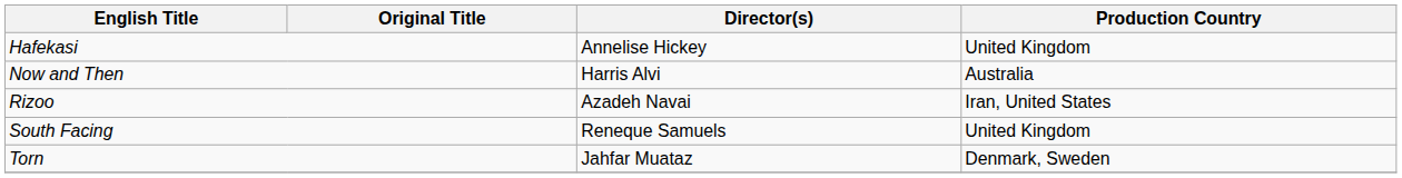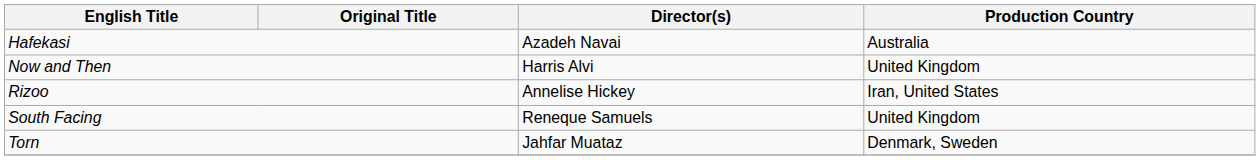 <table class="wikitable" style="width:100%; margin-bottom:4px">
 <tr>
 <th>English Title</th>
 <th>Original Title</th>
 <th>Director(s)</th>
 <th>Production Country</th>
 </tr>
 <tr>
 <td colspan="2"><em>Hafekasi</em></td>
-<td>Annelise Hickey</td>
-<td>United Kingdom</td>
+<td>Azadeh Navai</td>
+<td>Australia</td>
 </tr>
 <tr>
 <td colspan="2"><em>Now and Then</em></td>
 <td>Harris Alvi</td>
-<td>Australia</td>
+<td>United Kingdom</td>
 </tr>
 <tr>
 <td colspan="2"><em>Rizoo</em></td>
-<td>Azadeh Navai</td>
+<td>Annelise Hickey</td>
 <td>Iran, United States</td>
 </tr>
 <tr>
 <td colspan="2"><em>South Facing</em></td>
 <td>Reneque Samuels</td>
 <td>United Kingdom</td>
 </tr>
 <tr>
 <td colspan="2"><em>Torn</em></td>
 <td>Jahfar Muataz</td>
 <td>Denmark, Sweden</td>
 </tr>
 <tr>
 </tr>
 </table>
